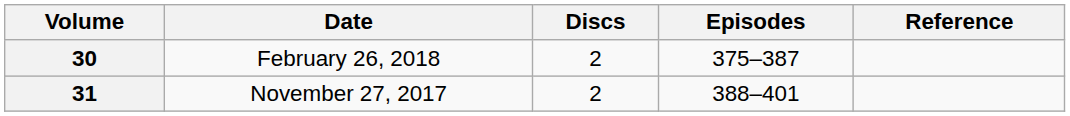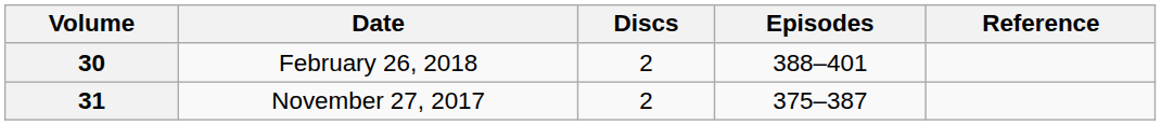 <table class="wikitable" style="text-align: center; width: 60%;">
 <tr>
 <th scope="col" 175px;>Volume</th>
 <th scope="col" 125px;>Date</th>
 <th scope="col">Discs</th>
 <th scope="col">Episodes</th>
 <th scope="col">Reference</th>
 </tr>
 <tr>
 <th scope="row">30</th>
 <td>February 26, 2018</td>
 <td>2</td>
-<td>375–387</td>
+<td>388–401</td>
 <td></td>
 </tr>
 <tr>
 <th scope="row">31</th>
 <td>November 27, 2017</td>
 <td>2</td>
-<td>388–401</td>
+<td>375–387</td>
 <td></td>
 </tr>
 </table>
